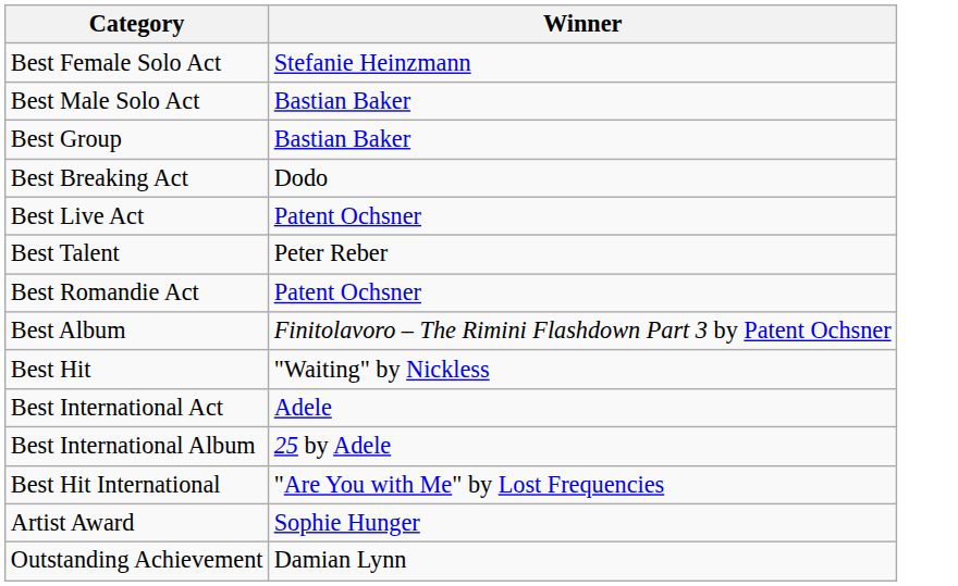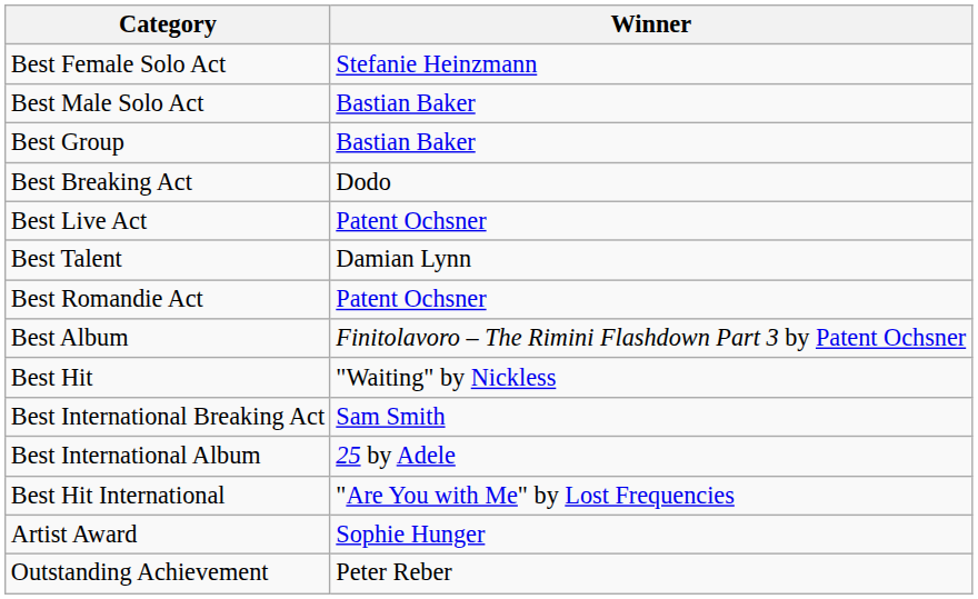 <table class="wikitable zebra">
 <tr>
 <th>Category</th>
 <th>Winner</th>
 </tr>
 <tr>
 <td>Best Female Solo Act</td>
 <td><a href='#'>Stefanie Heinzmann</a></td>
 </tr>
 <tr>
 <td>Best Male Solo Act</td>
 <td><a href='#'>Bastian Baker</a></td>
 </tr>
 <tr>
 <td>Best Group</td>
 <td><a href='#'>Bastian Baker</a></td>
 </tr>
 <tr>
 <td>Best Breaking Act</td>
 <td>Dodo</td>
 </tr>
 <tr>
 <td>Best Live Act</td>
 <td><a href='#'>Patent Ochsner</a></td>
 </tr>
 <tr>
 <td>Best Talent</td>
-<td>Peter Reber</td>
+<td>Damian Lynn</td>
 </tr>
 <tr>
 <td>Best Romandie Act</td>
 <td><a href='#'>Patent Ochsner</a></td>
 </tr>
 <tr>
 <td>Best Album</td>
 <td><em>Finitolavoro – The Rimini Flashdown Part 3</em> by <a href='#'>Patent Ochsner</a></td>
 </tr>
 <tr>
 <td>Best Hit</td>
 <td>"Waiting" by <a href='#'>Nickless</a></td>
 </tr>
 <tr>
-<td>Best International Act</td>
-<td><a href='#'>Adele</a></td>
+<td>Best International Breaking Act</td>
+<td><a href='#'>Sam Smith</a></td>
 </tr>
 <tr>
 <td>Best International Album</td>
 <td><em><a href='#'>25</a></em> by <a href='#'>Adele</a></td>
 </tr>
 <tr>
 <td>Best Hit International</td>
 <td>"<a href='#'>Are You with Me</a>" by <a href='#'>Lost Frequencies</a></td>
 </tr>
 <tr>
 <td>Artist Award</td>
 <td><a href='#'>Sophie Hunger</a></td>
 </tr>
 <tr>
 <td>Outstanding Achievement</td>
-<td>Damian Lynn</td>
+<td>Peter Reber</td>
 </tr>
 </table>
